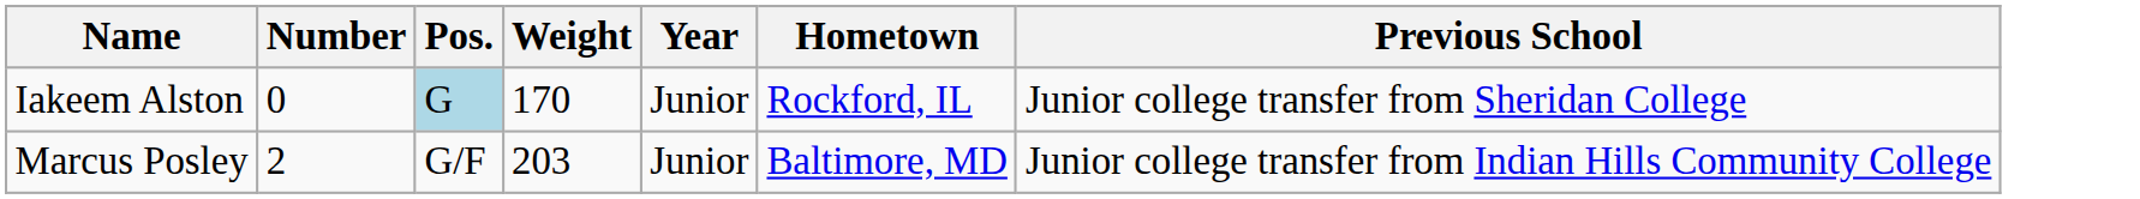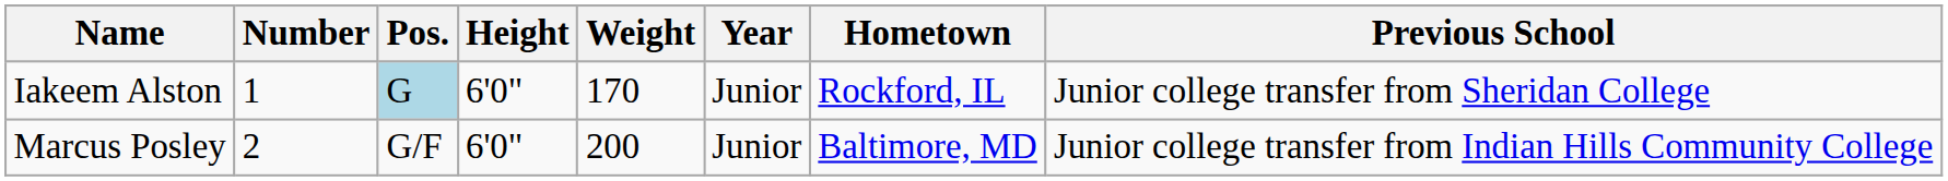 <table class="wikitable sortable" border="1">
 <tr>
 <th>Name</th>
 <th>Number</th>
 <th>Pos.</th>
+<th>Height</th>
 <th>Weight</th>
 <th>Year</th>
 <th>Hometown</th>
 <th class="unsortable">Previous School</th>
 </tr>
 <tr>
 <td sortname>Iakeem Alston</td>
-<td>0</td>
+<td>1</td>
 <td style="background: lightblue;">G</td>
+<td>6'0"</td>
 <td>170</td>
 <td>Junior</td>
 <td><a href='#'>Rockford, IL</a></td>
 <td>Junior college transfer from <a href='#'>Sheridan College</a></td>
 </tr>
 <tr>
 <td sortname>Marcus Posley</td>
 <td>2</td>
 <td>G/F</td>
-<td>203</td>
+<td>6'0"</td>
+<td>200</td>
 <td>Junior</td>
 <td><a href='#'>Baltimore, MD</a></td>
 <td>Junior college transfer from <a href='#'>Indian Hills Community College</a></td>
 </tr>
 </table>
